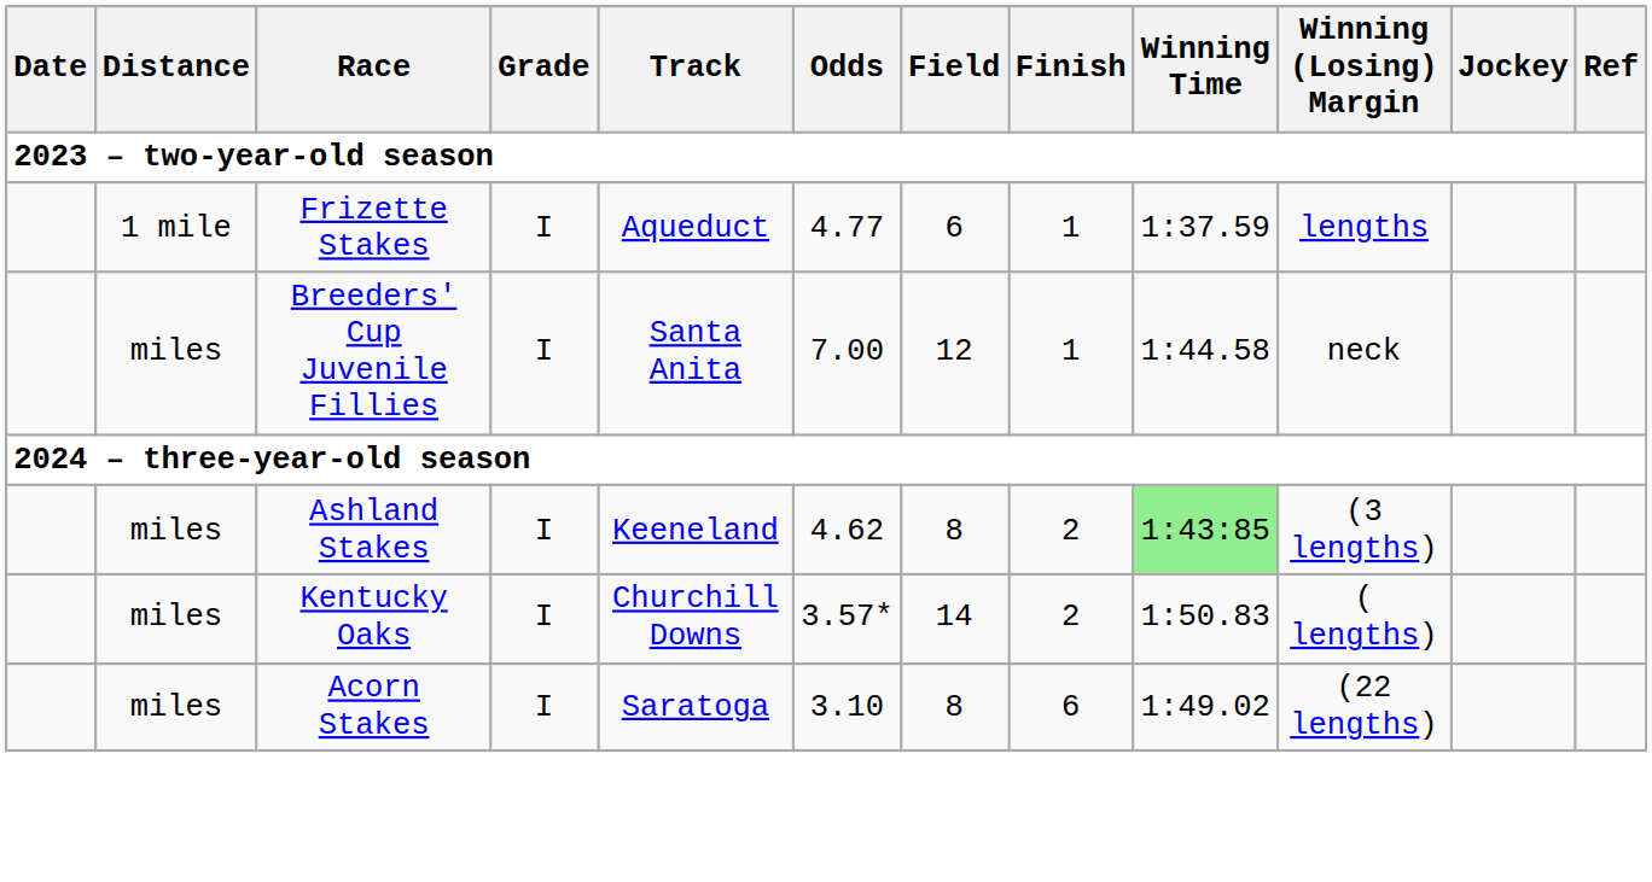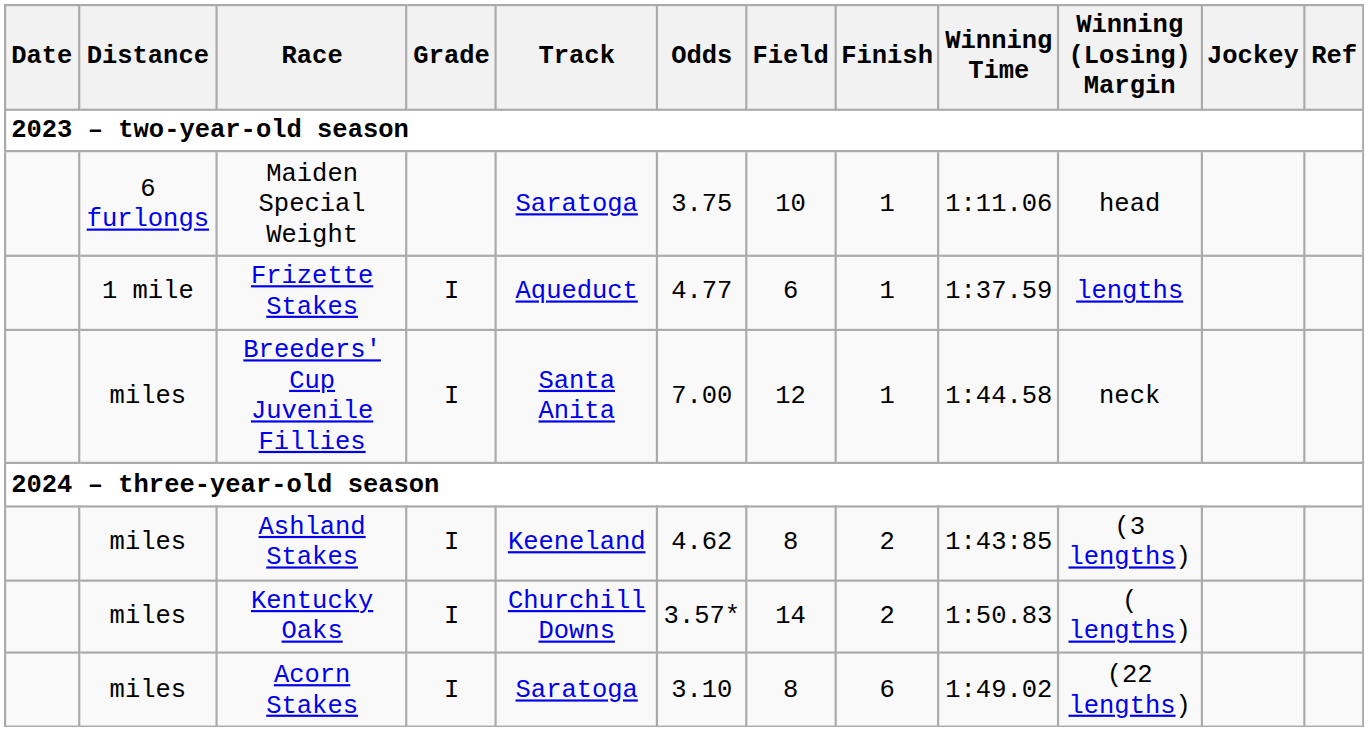 <table class = "wikitable sortable" style="text-align:center; width:100%; font-size:90%">
 <tr ,>
 <th scope="col">Date</th>
 <th scope="col">Distance</th>
 <th scope="col">Race</th>
 <th scope="col">Grade</th>
 <th scope="col">Track</th>
 <th scope="col">Odds</th>
 <th scope="col">Field</th>
 <th scope="col">Finish</th>
 <th scope="col">Winning<br>Time</th>
 <th scope="col">Winning<br>(Losing)<br>Margin</th>
 <th scope="col">Jockey</th>
 <th scope="col" class="unsortable">Ref</th>
 </tr>
 <tr style="background-color:white">
 <td align="left" colspan=12><strong>2023 – two-year-old season</strong></td>
+</tr>
+<tr>
+<td></td>
+<td> 6 <a href='#'>furlongs</a></td>
+<td>Maiden Special Weight</td>
+<td></td>
+<td><a href='#'>Saratoga</a></td>
+<td> 3.75</td>
+<td>10</td>
+<td>1</td>
+<td>1:11.06</td>
+<td> head</td>
+<td></td>
+<td></td>
 </tr>
 <tr>
 <td></td>
 <td> 1 mile</td>
 <td><a href='#'>Frizette Stakes</a></td>
 <td>I</td>
 <td><a href='#'>Aqueduct</a></td>
 <td> 4.77</td>
 <td>6</td>
 <td>1</td>
 <td>1:37.59</td>
 <td>  <a href='#'>lengths</a></td>
 <td></td>
 <td></td>
 </tr>
 <tr>
 <td></td>
 <td>  miles</td>
 <td><a href='#'>Breeders' Cup Juvenile Fillies</a></td>
 <td>I</td>
 <td><a href='#'>Santa Anita</a></td>
 <td> 7.00</td>
 <td>12</td>
 <td>1</td>
 <td>1:44.58</td>
 <td> neck</td>
 <td></td>
 <td></td>
 </tr>
 <tr style="background-color:white">
 <td align="left" colspan=12><strong>2024 – three-year-old season</strong></td>
 </tr>
 <tr>
 <td></td>
 <td>  miles</td>
 <td><a href='#'>Ashland Stakes</a></td>
 <td>I</td>
 <td><a href='#'>Keeneland</a></td>
 <td> 4.62</td>
 <td>8</td>
 <td>2</td>
-<td style="background: lightgreen;">1:43:85</td>
+<td>1:43:85</td>
 <td> (3 <a href='#'>lengths</a>)</td>
 <td></td>
 <td></td>
 </tr>
 <tr>
 <td></td>
 <td>  miles</td>
 <td><a href='#'>Kentucky Oaks</a></td>
 <td>I</td>
 <td><a href='#'>Churchill Downs</a></td>
 <td> 3.57*</td>
 <td>14</td>
 <td>2</td>
 <td>1:50.83</td>
 <td> ( <a href='#'>lengths</a>)</td>
 <td></td>
 <td></td>
 </tr>
 <tr>
 <td></td>
 <td>  miles</td>
 <td><a href='#'>Acorn Stakes</a></td>
 <td>I</td>
 <td><a href='#'>Saratoga</a></td>
 <td>3.10</td>
 <td>8</td>
 <td>6</td>
 <td>1:49.02</td>
 <td> (22 <a href='#'>lengths</a>)</td>
 <td></td>
 <td></td>
 </tr>
 </table>
